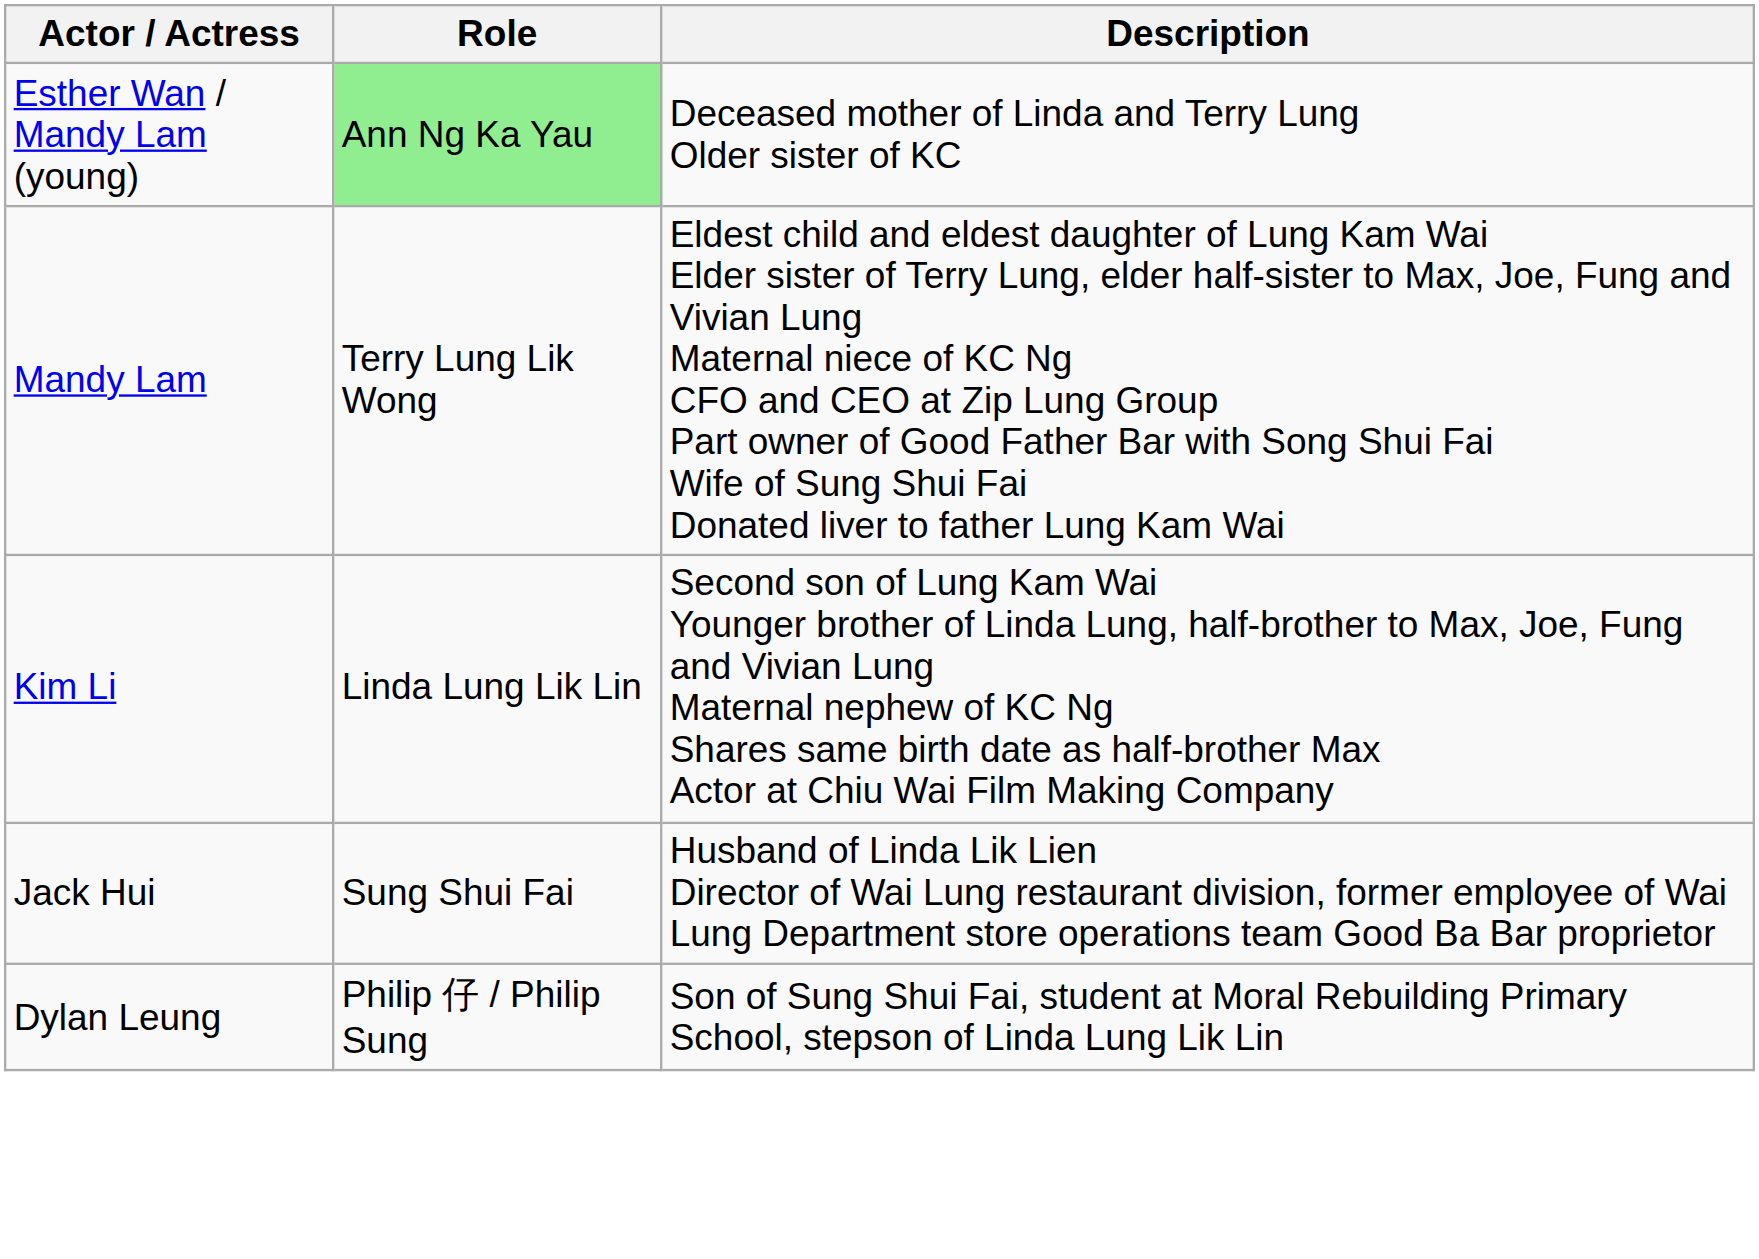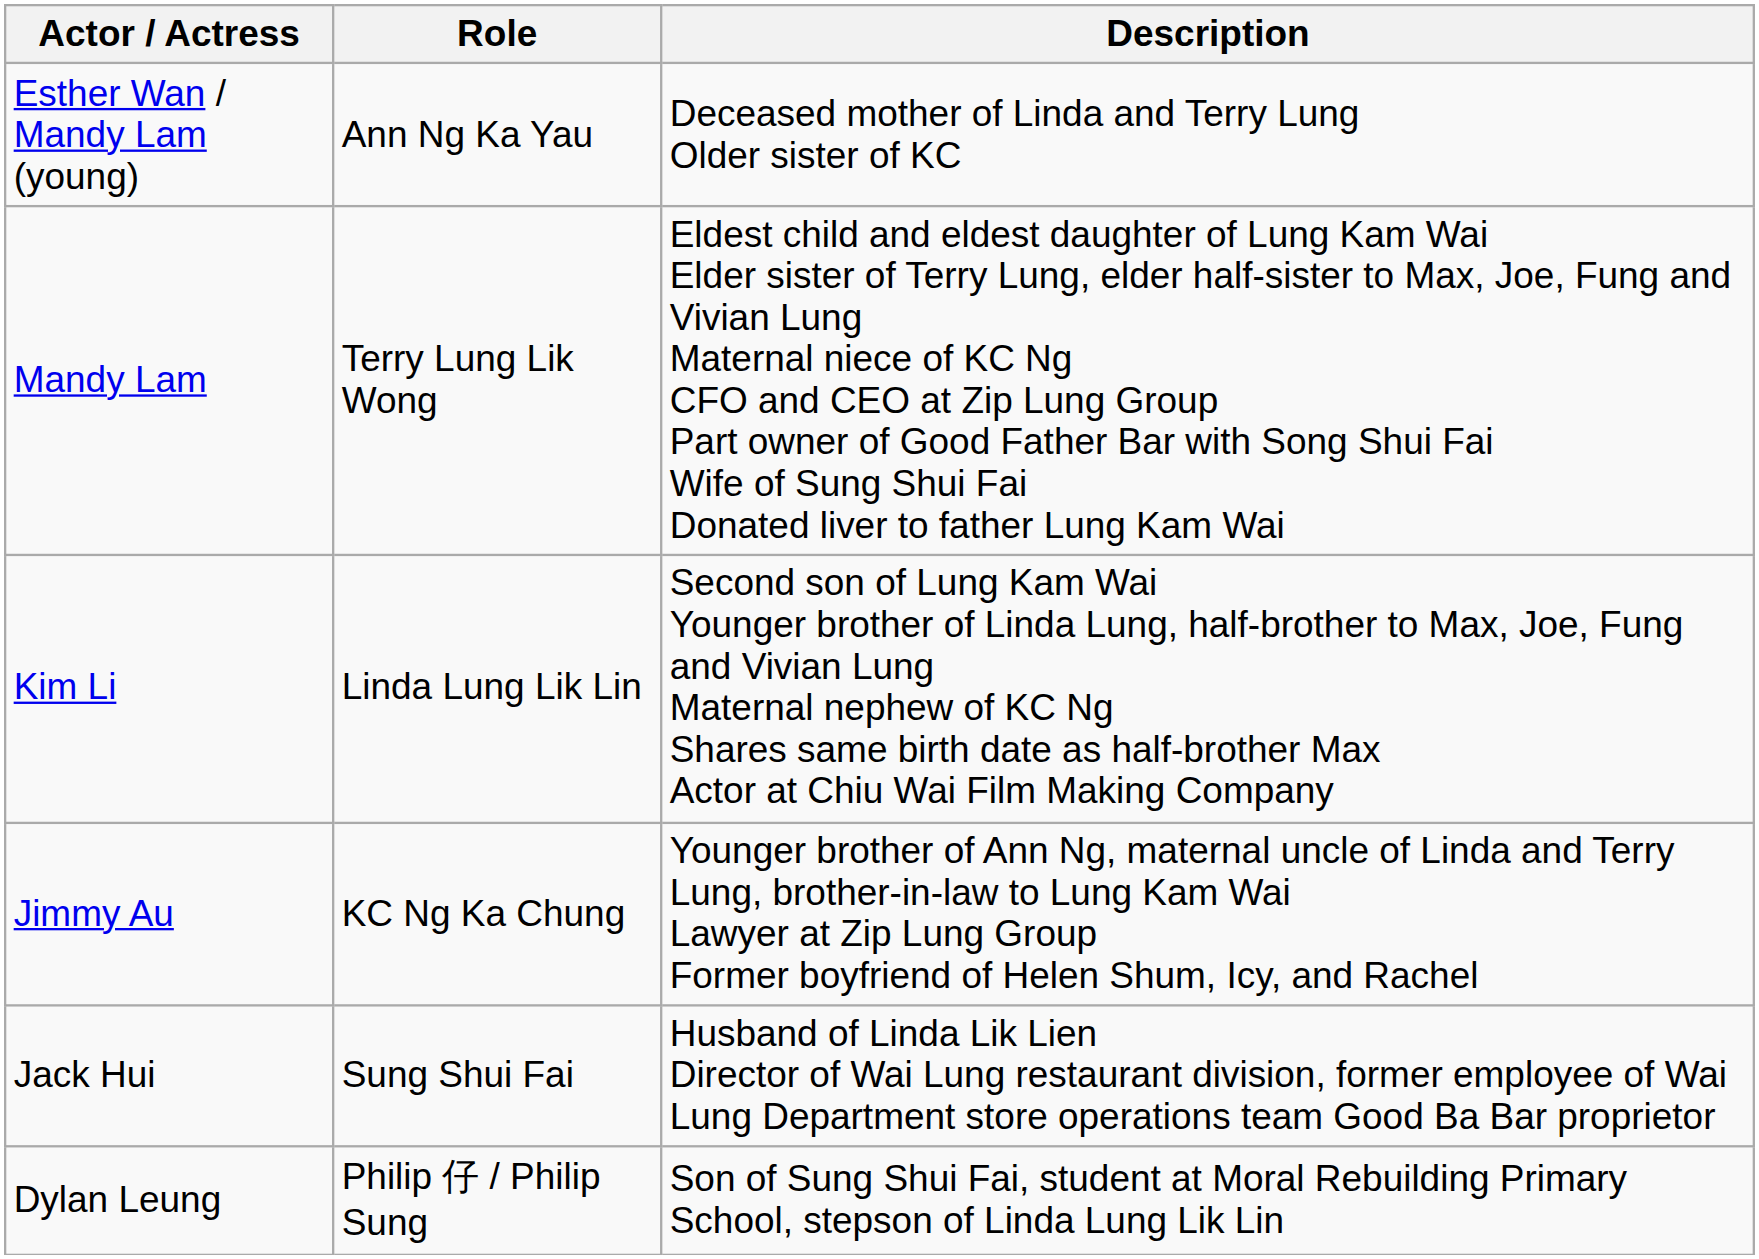 <table class="wikitable" style="width:60%;">
 <tr>
 <th style="width:12%">Actor / Actress</th>
 <th style="width:12%">Role</th>
 <th style="width:40%">Description</th>
 </tr>
 <tr>
 <td><a href='#'>Esther Wan</a> / <a href='#'>Mandy Lam</a> (young)</td>
-<td style="background: lightgreen;">Ann Ng Ka Yau</td>
+<td>Ann Ng Ka Yau</td>
 <td>Deceased mother of Linda and Terry Lung<br> Older sister of KC</td>
 </tr>
 <tr>
 <td><a href='#'>Mandy Lam</a></td>
 <td>Terry Lung Lik Wong</td>
 <td>Eldest child and eldest daughter of Lung Kam Wai <br> Elder sister of Terry Lung, elder half-sister to Max, Joe, Fung and Vivian Lung <br> Maternal niece of KC Ng <br> CFO and CEO at Zip Lung Group <br> Part owner of Good Father Bar with Song Shui Fai <br> Wife of Sung Shui Fai <br>  Donated liver to father Lung Kam Wai</td>
 </tr>
 <tr>
 <td><a href='#'>Kim Li</a></td>
 <td>Linda Lung Lik Lin</td>
 <td>Second son of Lung Kam Wai <br> Younger brother of Linda Lung, half-brother to Max, Joe, Fung and Vivian Lung <br> Maternal nephew of KC Ng <br> Shares same birth date as half-brother Max <br> Actor at Chiu Wai Film Making Company</td>
 </tr>
 <tr>
+<td><a href='#'>Jimmy Au</a></td>
+<td>KC Ng Ka Chung</td>
+<td>Younger brother of Ann Ng, maternal uncle of Linda and Terry Lung, brother-in-law to Lung Kam Wai <br> Lawyer at Zip Lung Group <br> Former boyfriend of Helen Shum, Icy, and Rachel</td>
+</tr>
+<tr>
 <td>Jack Hui</td>
 <td>Sung Shui Fai</td>
 <td>Husband of Linda Lik Lien <br> Director of Wai Lung restaurant division, former employee of Wai Lung Department store operations team Good Ba Bar proprietor</td>
 </tr>
 <tr>
 <td>Dylan Leung</td>
 <td>Philip 仔 / Philip Sung</td>
 <td>Son of Sung Shui Fai, student at Moral Rebuilding Primary School, stepson of Linda Lung Lik Lin</td>
 </tr>
 </table>
